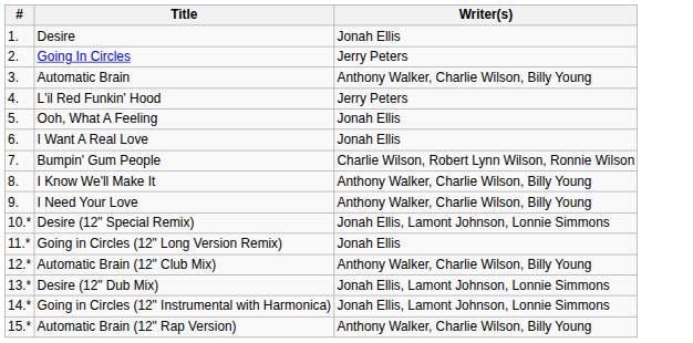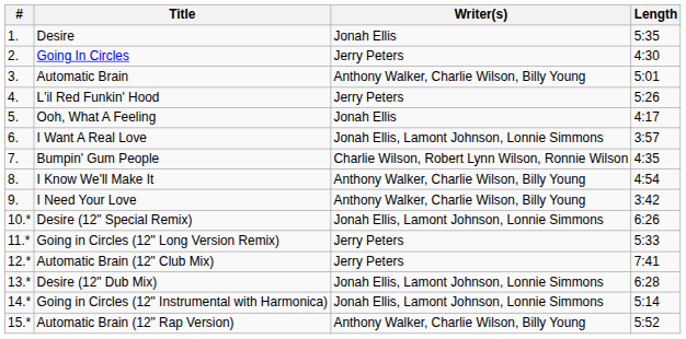 <table class="wikitable">
 <tr>
 <th>#</th>
 <th>Title</th>
 <th>Writer(s)</th>
+<th>Length</th>
 </tr>
 <tr>
 <td>1.</td>
 <td>Desire</td>
 <td>Jonah Ellis</td>
+<td>5:35</td>
 </tr>
 <tr>
 <td>2.</td>
 <td><a href='#'>Going In Circles</a></td>
 <td>Jerry Peters</td>
+<td>4:30</td>
 </tr>
 <tr>
 <td>3.</td>
 <td>Automatic Brain</td>
 <td>Anthony Walker, Charlie Wilson, Billy Young</td>
+<td>5:01</td>
 </tr>
 <tr>
 <td>4.</td>
 <td>L'il Red Funkin' Hood</td>
 <td>Jerry Peters</td>
+<td>5:26</td>
 </tr>
 <tr>
 <td>5.</td>
 <td>Ooh, What A Feeling</td>
 <td>Jonah Ellis</td>
+<td>4:17</td>
 </tr>
 <tr>
 <td>6.</td>
 <td>I Want A Real Love</td>
-<td>Jonah Ellis</td>
+<td>Jonah Ellis, Lamont Johnson, Lonnie Simmons</td>
+<td>3:57</td>
 </tr>
 <tr>
 <td>7.</td>
 <td>Bumpin' Gum People</td>
 <td>Charlie Wilson, Robert Lynn Wilson, Ronnie Wilson</td>
+<td>4:35</td>
 </tr>
 <tr>
 <td>8.</td>
 <td>I Know We'll Make It</td>
 <td>Anthony Walker, Charlie Wilson, Billy Young</td>
+<td>4:54</td>
 </tr>
 <tr>
 <td>9.</td>
 <td>I Need Your Love</td>
 <td>Anthony Walker, Charlie Wilson, Billy Young</td>
+<td>3:42</td>
 </tr>
 <tr>
 <td>10.*</td>
 <td>Desire (12" Special Remix)</td>
 <td>Jonah Ellis, Lamont Johnson, Lonnie Simmons</td>
+<td>6:26</td>
 </tr>
 <tr>
 <td>11.*</td>
 <td>Going in Circles (12" Long Version Remix)</td>
-<td>Jonah Ellis</td>
+<td>Jerry Peters</td>
+<td>5:33</td>
 </tr>
 <tr>
 <td>12.*</td>
 <td>Automatic Brain (12" Club Mix)</td>
-<td>Anthony Walker, Charlie Wilson, Billy Young</td>
+<td>Jerry Peters</td>
+<td>7:41</td>
 </tr>
 <tr>
 <td>13.*</td>
 <td>Desire (12" Dub Mix)</td>
 <td>Jonah Ellis, Lamont Johnson, Lonnie Simmons</td>
+<td>6:28</td>
 </tr>
 <tr>
 <td>14.*</td>
 <td>Going in Circles (12" Instrumental with Harmonica)</td>
 <td>Jonah Ellis, Lamont Johnson, Lonnie Simmons</td>
+<td>5:14</td>
 </tr>
 <tr>
 <td>15.*</td>
 <td>Automatic Brain (12" Rap Version)</td>
 <td>Anthony Walker, Charlie Wilson, Billy Young</td>
+<td>5:52</td>
 </tr>
 </table>
